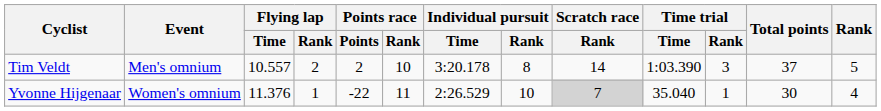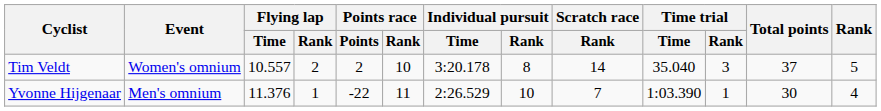 <table class="wikitable" style="font-size:90%">
 <tr>
 <th rowspan=2>Cyclist</th>
 <th rowspan=2>Event</th>
 <th colspan=2>Flying lap</th>
 <th colspan=2>Points race</th>
 <th colspan=2>Individual pursuit</th>
 <th>Scratch race</th>
 <th colspan=2>Time trial</th>
 <th rowspan=2>Total points</th>
 <th rowspan=2>Rank</th>
 </tr>
 <tr style="font-size:95%">
 <th>Time</th>
 <th>Rank</th>
 <th>Points</th>
 <th>Rank</th>
 <th>Time</th>
 <th>Rank</th>
 <th>Rank</th>
 <th>Time</th>
 <th>Rank</th>
 </tr>
 <tr align=center>
 <td align=left><a href='#'>Tim Veldt</a></td>
-<td align=left><a href='#'>Men's omnium</a></td>
+<td align=left><a href='#'>Women's omnium</a></td>
 <td>10.557</td>
 <td>2</td>
 <td>2</td>
 <td>10</td>
 <td>3:20.178</td>
 <td>8</td>
 <td>14</td>
-<td>1:03.390</td>
+<td>35.040</td>
 <td>3</td>
 <td>37</td>
 <td>5</td>
 </tr>
 <tr align=center>
 <td align=left><a href='#'>Yvonne Hijgenaar</a></td>
-<td align=left><a href='#'>Women's omnium</a></td>
+<td align=left><a href='#'>Men's omnium</a></td>
 <td>11.376</td>
 <td>1</td>
 <td>-22</td>
 <td>11</td>
 <td>2:26.529</td>
 <td>10</td>
-<td style="background: lightgrey;">7</td>
-<td>35.040</td>
+<td>7</td>
+<td>1:03.390</td>
 <td>1</td>
 <td>30</td>
 <td>4</td>
 </tr>
 </table>
